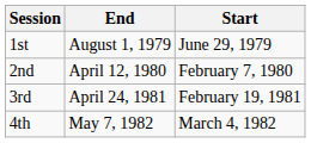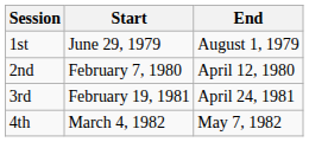 <table class="wikitable">
 <tr>
 <th>Session</th>
+<th>Start</th>
 <th>End</th>
-<th>Start</th>
 </tr>
 <tr>
 <td>1st</td>
+<td>June 29, 1979</td>
 <td>August 1, 1979</td>
-<td>June 29, 1979</td>
 </tr>
 <tr>
 <td>2nd</td>
+<td>February 7, 1980</td>
 <td>April 12, 1980</td>
-<td>February 7, 1980</td>
 </tr>
 <tr>
 <td>3rd</td>
+<td>February 19, 1981</td>
 <td>April 24, 1981</td>
-<td>February 19, 1981</td>
 </tr>
 <tr>
 <td>4th</td>
+<td>March 4, 1982</td>
 <td>May 7, 1982</td>
-<td>March 4, 1982</td>
 </tr>
 </table>
